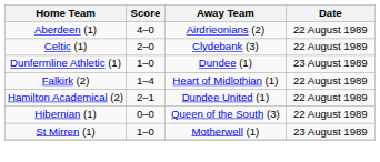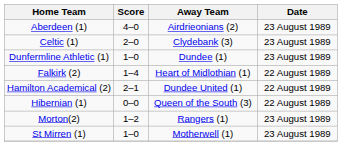 <table class="wikitable" style="text-align:center;">
 <tr>
 <th width=175>Home Team</th>
 <th width=50>Score</th>
 <th width=175>Away Team</th>
 <th width= 125>Date</th>
 </tr>
 <tr>
 <td><a href='#'>Aberdeen</a>	(1)</td>
 <td>4–0</td>
 <td><a href='#'>Airdrieonians</a>	(2)</td>
-<td>22 August 1989</td>
+<td>23 August 1989</td>
 </tr>
 <tr>
 <td><a href='#'>Celtic</a>	(1)</td>
 <td>2–0</td>
 <td><a href='#'>Clydebank</a>	(3)</td>
-<td>22 August 1989</td>
+<td>23 August 1989</td>
 </tr>
 <tr>
 <td><a href='#'>Dunfermline Athletic</a>	(1)</td>
 <td>1–0</td>
 <td><a href='#'>Dundee</a>	(1)</td>
 <td>23 August 1989</td>
 </tr>
 <tr>
 <td><a href='#'>Falkirk</a>	(2)</td>
 <td>1–4</td>
 <td><a href='#'>Heart of Midlothian</a>	(1)</td>
 <td>22 August 1989</td>
 </tr>
 <tr>
 <td><a href='#'>Hamilton Academical</a>	(2)</td>
 <td>2–1</td>
 <td><a href='#'>Dundee United</a>	(1)</td>
 <td>22 August 1989</td>
 </tr>
 <tr>
 <td><a href='#'>Hibernian</a>	(1)</td>
 <td>0–0</td>
 <td><a href='#'>Queen of the South</a>	(3)</td>
 <td>22 August 1989</td>
 </tr>
 <tr>
+<td><a href='#'>Morton</a>(2)</td>
+<td>1–2</td>
+<td><a href='#'>Rangers</a>	(1)</td>
+<td>23 August 1989</td>
+</tr>
+<tr>
 <td><a href='#'>St Mirren</a>	(1)</td>
 <td>1–0</td>
 <td><a href='#'>Motherwell</a>	(1)</td>
 <td>23 August 1989</td>
 </tr>
 <tr>
 </tr>
 </table>
